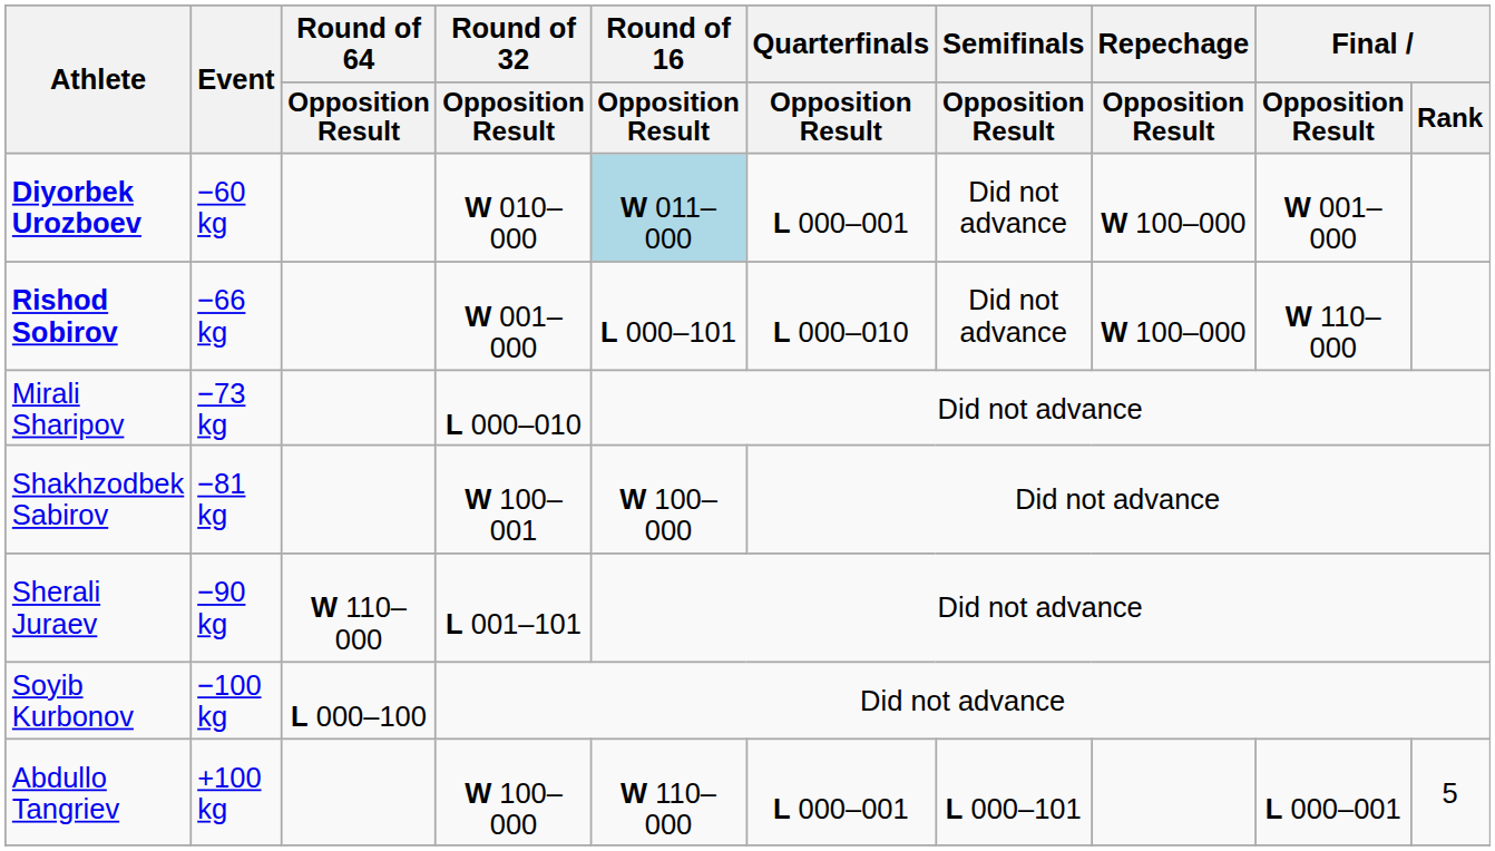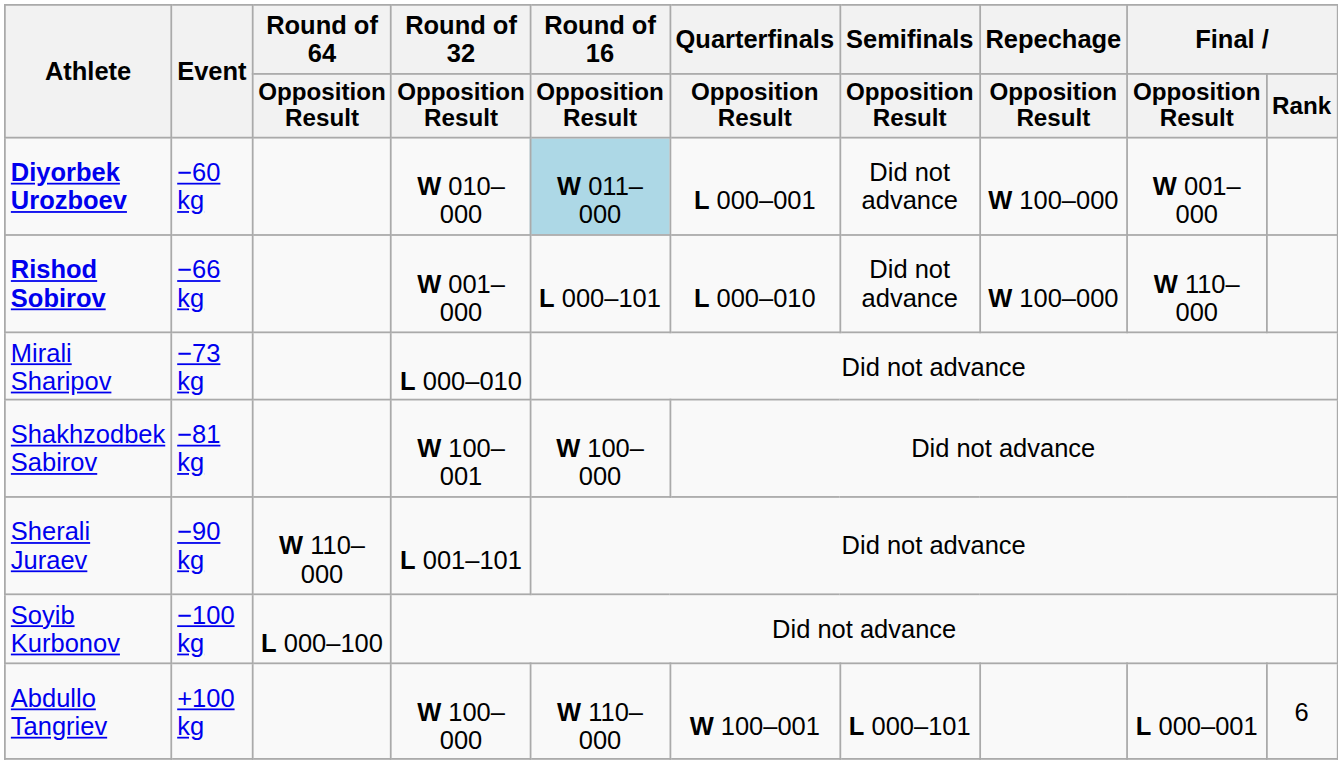 <table class="wikitable" style="font-size:90%">
 <tr>
 <th rowspan="2">Athlete</th>
 <th rowspan="2">Event</th>
 <th>Round of 64</th>
 <th>Round of 32</th>
 <th>Round of 16</th>
 <th>Quarterfinals</th>
 <th>Semifinals</th>
 <th>Repechage</th>
 <th colspan=2>Final / </th>
 </tr>
 <tr style="font-size:95%">
 <th>Opposition<br>Result</th>
 <th>Opposition<br>Result</th>
 <th>Opposition<br>Result</th>
 <th>Opposition<br>Result</th>
 <th>Opposition<br>Result</th>
 <th>Opposition<br>Result</th>
 <th>Opposition<br>Result</th>
 <th>Rank</th>
 </tr>
 <tr align=center>
 <td align=left><strong><a href='#'>Diyorbek Urozboev</a></strong></td>
 <td align=left><a href='#'>−60 kg</a></td>
 <td></td>
 <td><br><strong>W</strong> 010–000</td>
 <td style="background: lightblue;"><br><strong>W</strong> 011–000</td>
 <td><br><strong>L</strong> 000–001</td>
 <td>Did not advance</td>
 <td><br><strong>W</strong> 100–000</td>
 <td><br><strong>W</strong> 001–000</td>
 <td></td>
 </tr>
 <tr align=center>
 <td align=left><strong><a href='#'>Rishod Sobirov</a></strong></td>
 <td align=left><a href='#'>−66 kg</a></td>
 <td></td>
 <td><br><strong>W</strong> 001–000</td>
 <td><br><strong>L</strong> 000–101</td>
 <td><br><strong>L</strong> 000–010</td>
 <td>Did not advance</td>
 <td><br><strong>W</strong> 100–000</td>
 <td><br><strong>W</strong> 110–000</td>
 <td></td>
 </tr>
 <tr align=center>
 <td align=left><a href='#'>Mirali Sharipov</a></td>
 <td align=left><a href='#'>−73 kg</a></td>
 <td></td>
 <td><br><strong>L</strong> 000–010</td>
 <td colspan=6>Did not advance</td>
 </tr>
 <tr align=center>
 <td align=left><a href='#'>Shakhzodbek Sabirov</a></td>
 <td align=left><a href='#'>−81 kg</a></td>
 <td></td>
 <td><br><strong>W</strong> 100–001</td>
 <td><br><strong>W</strong> 100–000</td>
 <td colspan=5>Did not advance</td>
 </tr>
 <tr align=center>
 <td align=left><a href='#'>Sherali Juraev</a></td>
 <td align=left><a href='#'>−90 kg</a></td>
 <td><br><strong>W</strong> 110–000</td>
 <td><br><strong>L</strong> 001–101</td>
 <td colspan=6>Did not advance</td>
 </tr>
 <tr align=center>
 <td align=left><a href='#'>Soyib Kurbonov</a></td>
 <td align=left><a href='#'>−100 kg</a></td>
 <td><br><strong>L</strong> 000–100</td>
 <td colspan=7>Did not advance</td>
 </tr>
 <tr align=center>
 <td align=left><a href='#'>Abdullo Tangriev</a></td>
 <td align=left><a href='#'>+100 kg</a></td>
 <td></td>
 <td><br><strong>W</strong> 100–000</td>
 <td><br><strong>W</strong> 110–000</td>
-<td><br><strong>L</strong> 000–001</td>
+<td><br><strong>W</strong> 100–001</td>
 <td><br><strong>L</strong> 000–101</td>
 <td></td>
 <td><br><strong>L</strong> 000–001</td>
-<td>5</td>
+<td>6</td>
 </tr>
 </table>
